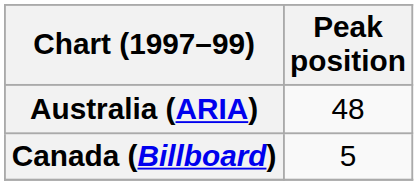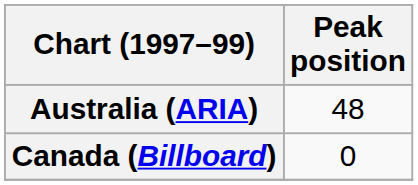 <table class="wikitable sortable plainrowheaders" style="text-align:center;">
 <tr>
 <th scope="col">Chart (1997–99)</th>
 <th scope="col">Peak<br>position</th>
 </tr>
 <tr>
 <th scope="row">Australia (<a href='#'>ARIA</a>)</th>
 <td>48</td>
 </tr>
 <tr>
 <th scope="row">Canada (<em><a href='#'>Billboard</a></em>)</th>
-<td>5</td>
+<td>0</td>
 </tr>
 <tr>
 </tr>
 </table>
